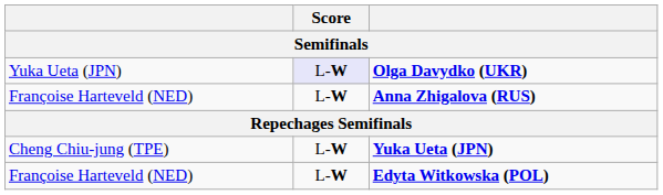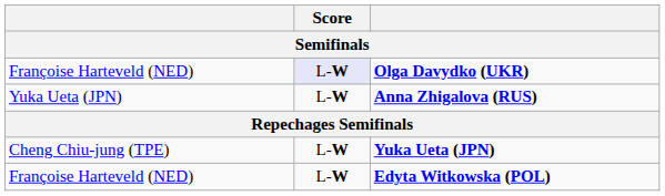 <table class="wikitable" style="text-align: left; ">
 <tr>
 <th align="right" width="270"></th>
 <th width="65">Score</th>
 <th align="left" width="270"></th>
 </tr>
 <tr>
 <th colspan=3>Semifinals</th>
 </tr>
 <tr>
-<td> <a href='#'>Yuka Ueta</a> (<a href='#'>JPN</a>)</td>
+<td> <a href='#'>Françoise Harteveld</a> (<a href='#'>NED</a>)</td>
 <td align="center" style="background: lavender;">L-<strong>W</strong></td>
 <td><strong> <a href='#'>Olga Davydko</a> (<a href='#'>UKR</a>)</strong></td>
 </tr>
 <tr>
-<td> <a href='#'>Françoise Harteveld</a> (<a href='#'>NED</a>)</td>
+<td> <a href='#'>Yuka Ueta</a> (<a href='#'>JPN</a>)</td>
 <td align="center">L-<strong>W</strong></td>
 <td><strong> <a href='#'>Anna Zhigalova</a> (<a href='#'>RUS</a>)</strong></td>
 </tr>
 <tr>
 <th colspan=3>Repechages Semifinals</th>
 </tr>
 <tr>
 <td> <a href='#'>Cheng Chiu-jung</a> (<a href='#'>TPE</a>)</td>
 <td align="center">L-<strong>W</strong></td>
 <td><strong> <a href='#'>Yuka Ueta</a> (<a href='#'>JPN</a>)</strong></td>
 </tr>
 <tr>
 <td> <a href='#'>Françoise Harteveld</a> (<a href='#'>NED</a>)</td>
 <td align="center">L-<strong>W</strong></td>
 <td><strong> <a href='#'>Edyta Witkowska</a> (<a href='#'>POL</a>)</strong></td>
 </tr>
 </table>
